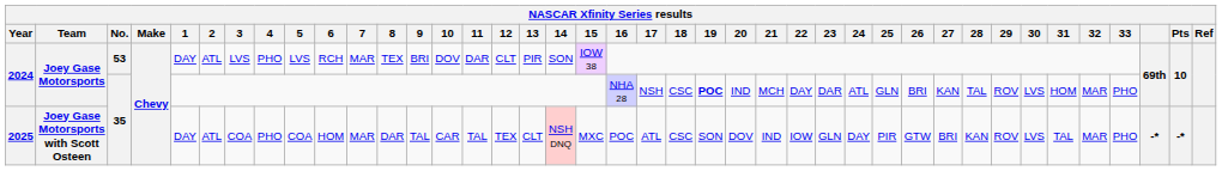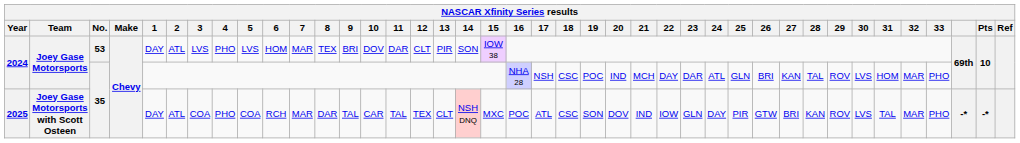 <table class="wikitable" style="text-align:center; font-size:75%">
 <tr>
 <th colspan=40><a href='#'>NASCAR Xfinity Series</a> results</th>
 </tr>
 <tr>
 <th>Year</th>
 <th>Team</th>
 <th>No.</th>
 <th>Make</th>
 <th>1</th>
 <th>2</th>
 <th>3</th>
 <th>4</th>
 <th>5</th>
 <th>6</th>
 <th>7</th>
 <th>8</th>
 <th>9</th>
 <th>10</th>
 <th>11</th>
 <th>12</th>
 <th>13</th>
 <th>14</th>
 <th>15</th>
 <th>16</th>
 <th>17</th>
 <th>18</th>
 <th>19</th>
 <th>20</th>
 <th>21</th>
 <th>22</th>
 <th>23</th>
 <th>24</th>
 <th>25</th>
 <th>26</th>
 <th>27</th>
 <th>28</th>
 <th>29</th>
 <th>30</th>
 <th>31</th>
 <th>32</th>
 <th>33</th>
 <th></th>
 <th>Pts</th>
 <th>Ref</th>
 </tr>
 <tr>
 <th rowspan=2><a href='#'>2024</a></th>
 <th rowspan=2><a href='#'>Joey Gase Motorsports</a></th>
 <th>53</th>
 <th rowspan=3><a href='#'>Chevy</a></th>
 <td><a href='#'>DAY</a></td>
 <td><a href='#'>ATL</a></td>
 <td><a href='#'>LVS</a></td>
 <td><a href='#'>PHO</a></td>
 <td><a href='#'>LVS</a></td>
-<td><a href='#'>RCH</a></td>
+<td><a href='#'>HOM</a></td>
 <td><a href='#'>MAR</a></td>
 <td><a href='#'>TEX</a></td>
 <td><a href='#'>BRI</a></td>
 <td><a href='#'>DOV</a></td>
 <td><a href='#'>DAR</a></td>
 <td><a href='#'>CLT</a></td>
 <td><a href='#'>PIR</a></td>
 <td><a href='#'>SON</a></td>
 <td style="background:#EFCFFF;"><a href='#'>IOW</a><br><small>38</small></td>
 <td colspan=18></td>
 <th rowspan=2>69th</th>
 <th rowspan=2>10</th>
 <th rowspan=2></th>
 </tr>
 <tr>
 <th rowspan=2>35</th>
 <td colspan=15></td>
 <td style="background:#CFCFFF;"><a href='#'>NHA</a><br><small>28</small></td>
 <td><a href='#'>NSH</a></td>
 <td><a href='#'>CSC</a></td>
-<td><strong><a href='#'>POC</a></strong></td>
+<td><a href='#'>POC</a></td>
 <td><a href='#'>IND</a></td>
 <td><a href='#'>MCH</a></td>
 <td><a href='#'>DAY</a></td>
 <td><a href='#'>DAR</a></td>
 <td><a href='#'>ATL</a></td>
 <td><a href='#'>GLN</a></td>
 <td><a href='#'>BRI</a></td>
 <td><a href='#'>KAN</a></td>
 <td><a href='#'>TAL</a></td>
 <td><a href='#'>ROV</a></td>
 <td><a href='#'>LVS</a></td>
 <td><a href='#'>HOM</a></td>
 <td><a href='#'>MAR</a></td>
 <td><a href='#'>PHO</a></td>
 </tr>
 <tr>
 <th><a href='#'>2025</a></th>
 <th><a href='#'>Joey Gase Motorsports</a> with Scott Osteen</th>
 <td><a href='#'>DAY</a></td>
 <td><a href='#'>ATL</a></td>
 <td><a href='#'>COA</a></td>
 <td><a href='#'>PHO</a></td>
 <td><a href='#'>COA</a></td>
-<td><a href='#'>HOM</a></td>
+<td><a href='#'>RCH</a></td>
 <td><a href='#'>MAR</a></td>
 <td><a href='#'>DAR</a></td>
 <td><a href='#'>TAL</a></td>
 <td><a href='#'>CAR</a></td>
 <td><a href='#'>TAL</a></td>
 <td><a href='#'>TEX</a></td>
 <td><a href='#'>CLT</a></td>
 <td style="background:#FFCFCF;"><a href='#'>NSH</a><br><small>DNQ</small></td>
 <td><a href='#'>MXC</a></td>
 <td><a href='#'>POC</a></td>
 <td><a href='#'>ATL</a></td>
 <td><a href='#'>CSC</a></td>
 <td><a href='#'>SON</a></td>
 <td><a href='#'>DOV</a></td>
 <td><a href='#'>IND</a></td>
 <td><a href='#'>IOW</a></td>
 <td><a href='#'>GLN</a></td>
 <td><a href='#'>DAY</a></td>
 <td><a href='#'>PIR</a></td>
 <td><a href='#'>GTW</a></td>
 <td><a href='#'>BRI</a></td>
 <td><a href='#'>KAN</a></td>
 <td><a href='#'>ROV</a></td>
 <td><a href='#'>LVS</a></td>
 <td><a href='#'>TAL</a></td>
 <td><a href='#'>MAR</a></td>
 <td><a href='#'>PHO</a></td>
 <th>-*</th>
 <th>-*</th>
 <th></th>
 </tr>
 </table>
